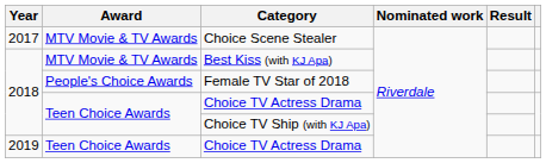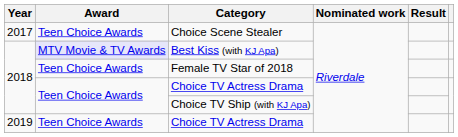 <table class="wikitable sortable">
 <tr>
 <th>Year</th>
 <th>Award</th>
 <th>Category</th>
 <th>Nominated work</th>
 <th>Result</th>
 <th class="unsortable"></th>
 </tr>
 <tr>
 <td>2017</td>
-<td><a href='#'>MTV Movie & TV Awards</a></td>
+<td><a href='#'>Teen Choice Awards</a></td>
 <td>Choice Scene Stealer</td>
 <td rowspan="6"><em><a href='#'>Riverdale</a></em></td>
 <td></td>
 <td style="text-align:center;"></td>
 </tr>
 <tr>
 <td rowspan="4">2018</td>
-<td><a href='#'>MTV Movie & TV Awards</a></td>
+<td style="background: lavender;"><a href='#'>MTV Movie & TV Awards</a></td>
 <td><a href='#'>Best Kiss</a> <small>(with <a href='#'>KJ Apa</a>)</small></td>
 <td></td>
 <td style="text-align:center;"></td>
 </tr>
 <tr>
-<td><a href='#'>People's Choice Awards</a></td>
+<td><a href='#'>Teen Choice Awards</a></td>
 <td>Female TV Star of 2018</td>
 <td></td>
 <td style="text-align:center;"></td>
 </tr>
 <tr>
 <td rowspan="2"><a href='#'>Teen Choice Awards</a></td>
 <td><a href='#'>Choice TV Actress Drama</a></td>
 <td></td>
 <td rowspan="2" style="text-align:center;"></td>
 </tr>
 <tr>
 <td>Choice TV Ship <small>(with <a href='#'>KJ Apa</a>)</small></td>
 <td></td>
 </tr>
 <tr>
 <td>2019</td>
 <td><a href='#'>Teen Choice Awards</a></td>
 <td><a href='#'>Choice TV Actress Drama</a></td>
 <td></td>
 <td style="text-align:center;"></td>
 </tr>
 </table>
